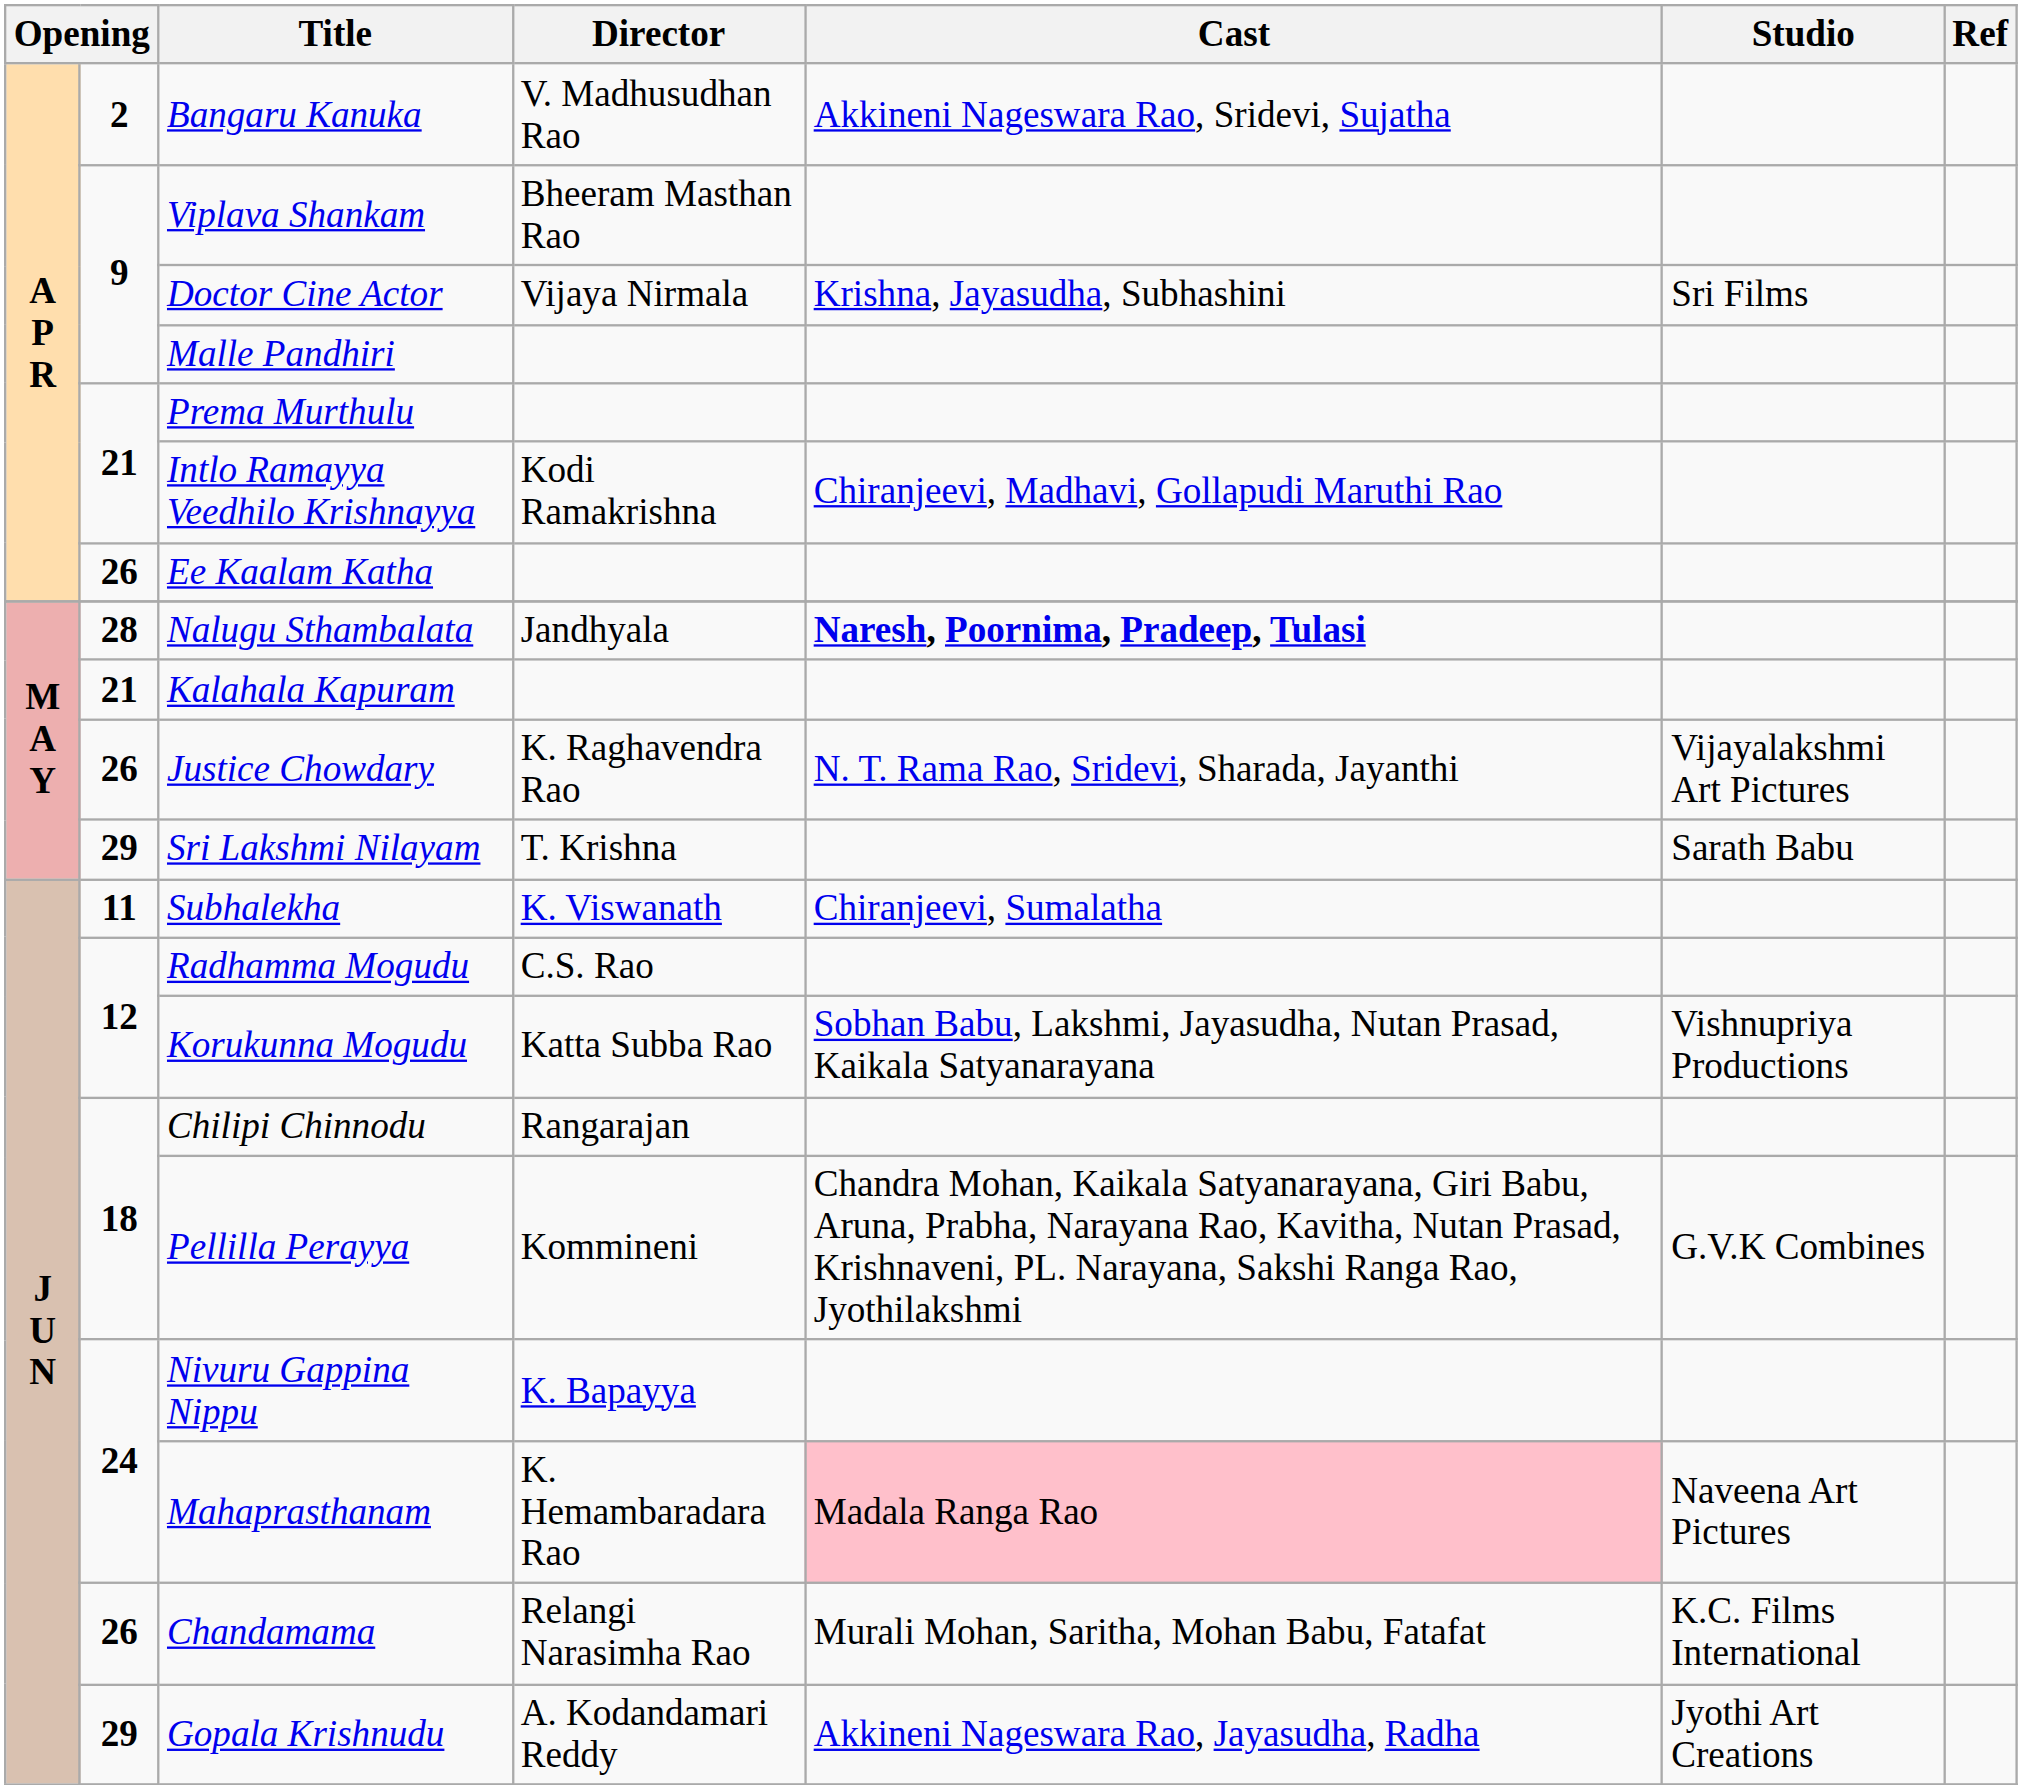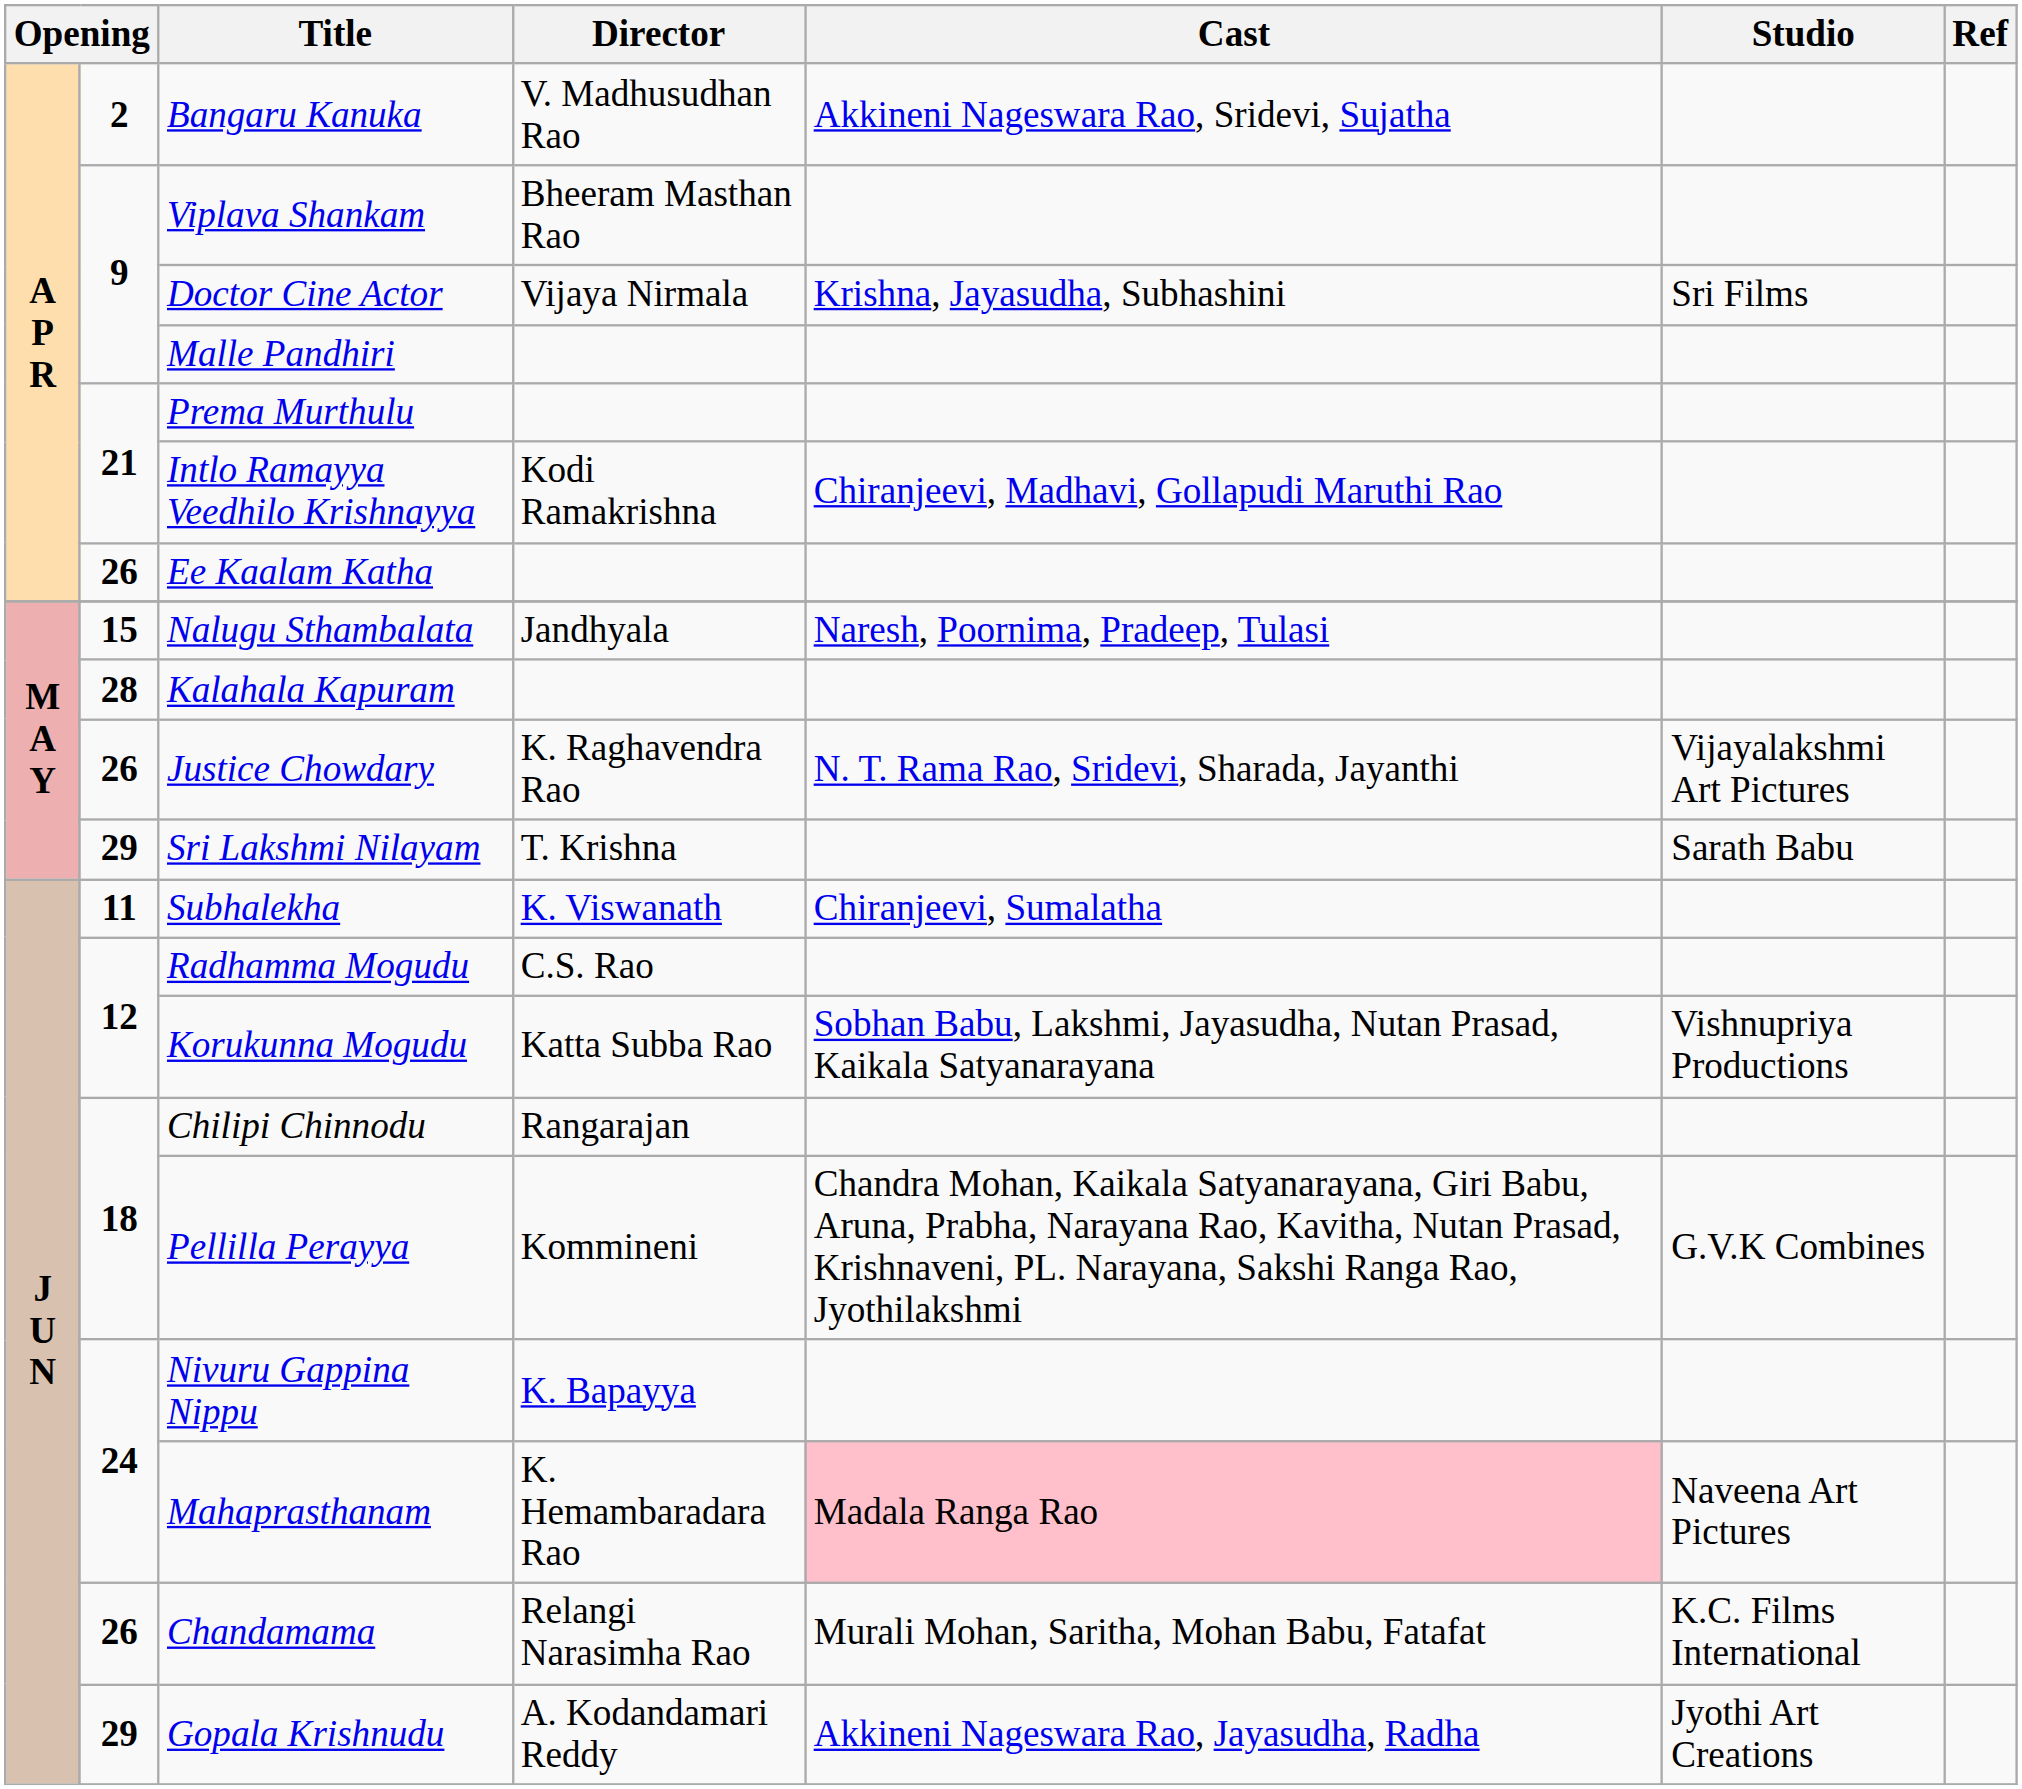 <table class="wikitable">
 <tr>
 <th colspan="2">Opening</th>
 <th>Title</th>
 <th>Director</th>
 <th>Cast</th>
 <th>Studio</th>
 <th>Ref</th>
 </tr>
 <tr April!>
 <td rowspan="7" valign="center" align="center" style="background:#FFDEAD;"><strong>A<br>P<br>R</strong></td>
 <td rowspan="1" align="center"><strong>2</strong></td>
 <td><em><a href='#'>Bangaru Kanuka</a></em></td>
 <td>V. Madhusudhan Rao</td>
 <td><a href='#'>Akkineni Nageswara Rao</a>, Sridevi, <a href='#'>Sujatha</a></td>
 <td></td>
 <td></td>
 </tr>
 <tr>
 <td rowspan="3" align="center"><strong>9</strong></td>
 <td><em><a href='#'>Viplava Shankam</a></em></td>
 <td>Bheeram Masthan Rao</td>
 <td></td>
 <td></td>
 <td></td>
 </tr>
 <tr>
 <td><em><a href='#'>Doctor Cine Actor</a></em></td>
 <td>Vijaya Nirmala</td>
 <td><a href='#'>Krishna</a>, <a href='#'>Jayasudha</a>, Subhashini</td>
 <td>Sri Films</td>
 <td></td>
 </tr>
 <tr>
 <td><em><a href='#'>Malle Pandhiri</a></em></td>
 <td></td>
 <td></td>
 <td></td>
 <td></td>
 </tr>
 <tr>
 <td rowspan="2" align="center"><strong>21</strong></td>
 <td><em><a href='#'>Prema Murthulu</a></em></td>
 <td></td>
 <td></td>
 <td></td>
 <td></td>
 </tr>
 <tr>
 <td><em><a href='#'>Intlo Ramayya Veedhilo Krishnayya</a></em></td>
 <td>Kodi Ramakrishna</td>
 <td><a href='#'>Chiranjeevi</a>, <a href='#'>Madhavi</a>, <a href='#'>Gollapudi Maruthi Rao</a></td>
 <td></td>
 <td></td>
 </tr>
 <tr>
 <td align="center"><strong>26</strong></td>
 <td><em><a href='#'>Ee Kaalam Katha</a></em></td>
 <td></td>
 <td></td>
 <td></td>
 <td></td>
 </tr>
 <tr>
 </tr>
 <tr May!>
 <td rowspan="4" valign="center" align="center" style="background:#edafaf;"><strong>M<br>A<br>Y</strong></td>
-<td rowspan="1" align="center"><strong>28</strong></td>
+<td rowspan="1" align="center"><strong>15</strong></td>
 <td><em><a href='#'>Nalugu Sthambalata</a></em></td>
 <td>Jandhyala</td>
-<td><strong><a href='#'>Naresh</a>, <a href='#'>Poornima</a>, <a href='#'>Pradeep</a>, <a href='#'>Tulasi</a></strong></td>
+<td><a href='#'>Naresh</a>, <a href='#'>Poornima</a>, <a href='#'>Pradeep</a>, <a href='#'>Tulasi</a></td>
 <td></td>
 <td></td>
 </tr>
 <tr>
-<td rowspan="1" align="center"><strong>21</strong></td>
+<td rowspan="1" align="center"><strong>28</strong></td>
 <td><em><a href='#'>Kalahala Kapuram</a></em></td>
 <td></td>
 <td></td>
 <td></td>
 <td></td>
 </tr>
 <tr>
 <td rowspan="1" align="center"><strong>26</strong></td>
 <td><em><a href='#'>Justice Chowdary</a></em></td>
 <td>K. Raghavendra Rao</td>
 <td><a href='#'>N. T. Rama Rao</a>, <a href='#'>Sridevi</a>, Sharada, Jayanthi</td>
 <td>Vijayalakshmi Art Pictures</td>
 <td></td>
 </tr>
 <tr>
 <td rowspan="1" align="center"><strong>29</strong></td>
 <td><em><a href='#'>Sri Lakshmi Nilayam</a></em></td>
 <td>T. Krishna</td>
 <td></td>
 <td>Sarath Babu</td>
 <td></td>
 </tr>
 <tr June!>
 <td rowspan="10" valign="center" align="center" style="background:#d9c1b0;"><strong>J<br>U<br>N</strong></td>
 <td rowspan="1" align="center"><strong>11</strong></td>
 <td><em><a href='#'>Subhalekha</a></em></td>
 <td><a href='#'>K. Viswanath</a></td>
 <td><a href='#'>Chiranjeevi</a>, <a href='#'>Sumalatha</a></td>
 <td></td>
 <td></td>
 </tr>
 <tr>
 <td rowspan="2" align="center"><strong>12</strong></td>
 <td><em><a href='#'>Radhamma Mogudu</a></em></td>
 <td>C.S. Rao</td>
 <td></td>
 <td></td>
 <td></td>
 </tr>
 <tr>
 <td><em><a href='#'>Korukunna Mogudu</a></em></td>
 <td>Katta Subba Rao</td>
 <td><a href='#'>Sobhan Babu</a>, Lakshmi, Jayasudha, Nutan Prasad, Kaikala Satyanarayana</td>
 <td>Vishnupriya Productions</td>
 <td></td>
 </tr>
 <tr>
 <td rowspan="2" align="center"><strong>18</strong></td>
 <td><em>Chilipi Chinnodu</em></td>
 <td>Rangarajan</td>
 <td></td>
 <td></td>
 <td></td>
 </tr>
 <tr>
 <td><em><a href='#'>Pellilla Perayya</a></em></td>
 <td>Kommineni</td>
 <td>Chandra Mohan, Kaikala Satyanarayana, Giri Babu, Aruna, Prabha, Narayana Rao, Kavitha, Nutan Prasad, Krishnaveni, PL. Narayana, Sakshi Ranga Rao, Jyothilakshmi</td>
 <td>G.V.K Combines</td>
 <td></td>
 </tr>
 <tr>
 <td rowspan="2" align="center"><strong>24</strong></td>
 <td><em><a href='#'>Nivuru Gappina Nippu</a></em></td>
 <td><a href='#'>K. Bapayya</a></td>
 <td></td>
 <td></td>
 <td></td>
 </tr>
 <tr>
 <td><em><a href='#'>Mahaprasthanam</a></em></td>
 <td>K. Hemambaradara Rao</td>
 <td style="background: pink;">Madala Ranga Rao</td>
 <td>Naveena Art Pictures</td>
 <td></td>
 </tr>
 <tr>
 <td rowspan="1" align="center"><strong>26</strong></td>
 <td><em><a href='#'>Chandamama</a></em></td>
 <td>Relangi Narasimha Rao</td>
 <td>Murali Mohan, Saritha, Mohan Babu, Fatafat</td>
 <td>K.C. Films International</td>
 <td></td>
 </tr>
 <tr>
 <td rowspan="1" align="center"><strong>29</strong></td>
 <td><em><a href='#'>Gopala Krishnudu</a></em></td>
 <td>A. Kodandamari Reddy</td>
 <td><a href='#'>Akkineni Nageswara Rao</a>, <a href='#'>Jayasudha</a>, <a href='#'>Radha</a></td>
 <td>Jyothi Art Creations</td>
 <td></td>
 </tr>
 <tr>
 </tr>
 </table>
